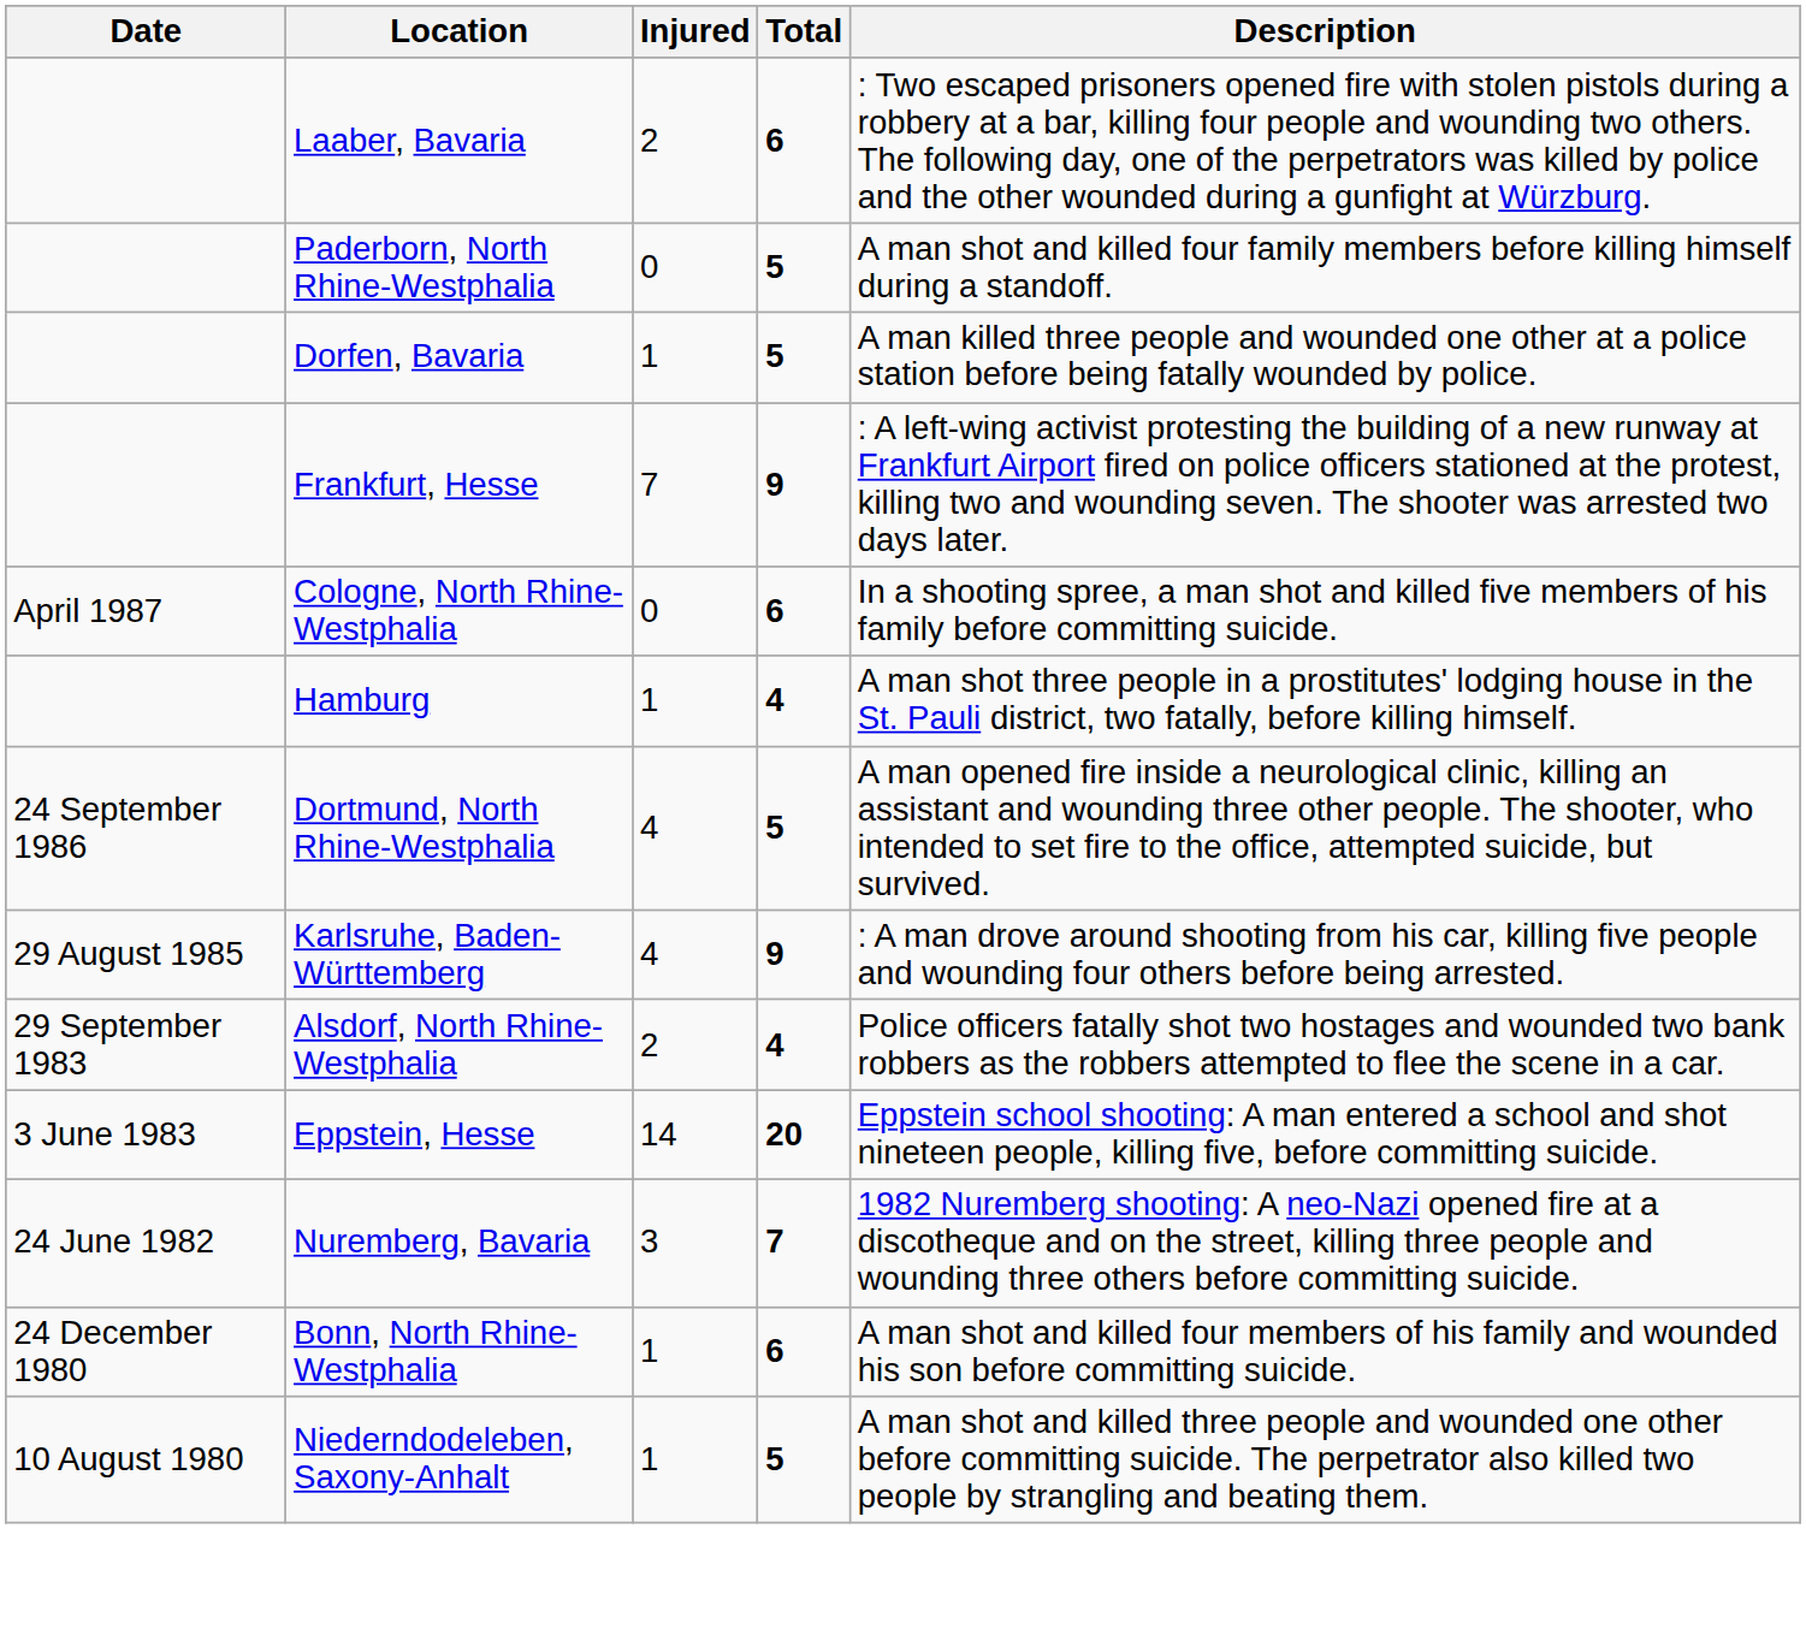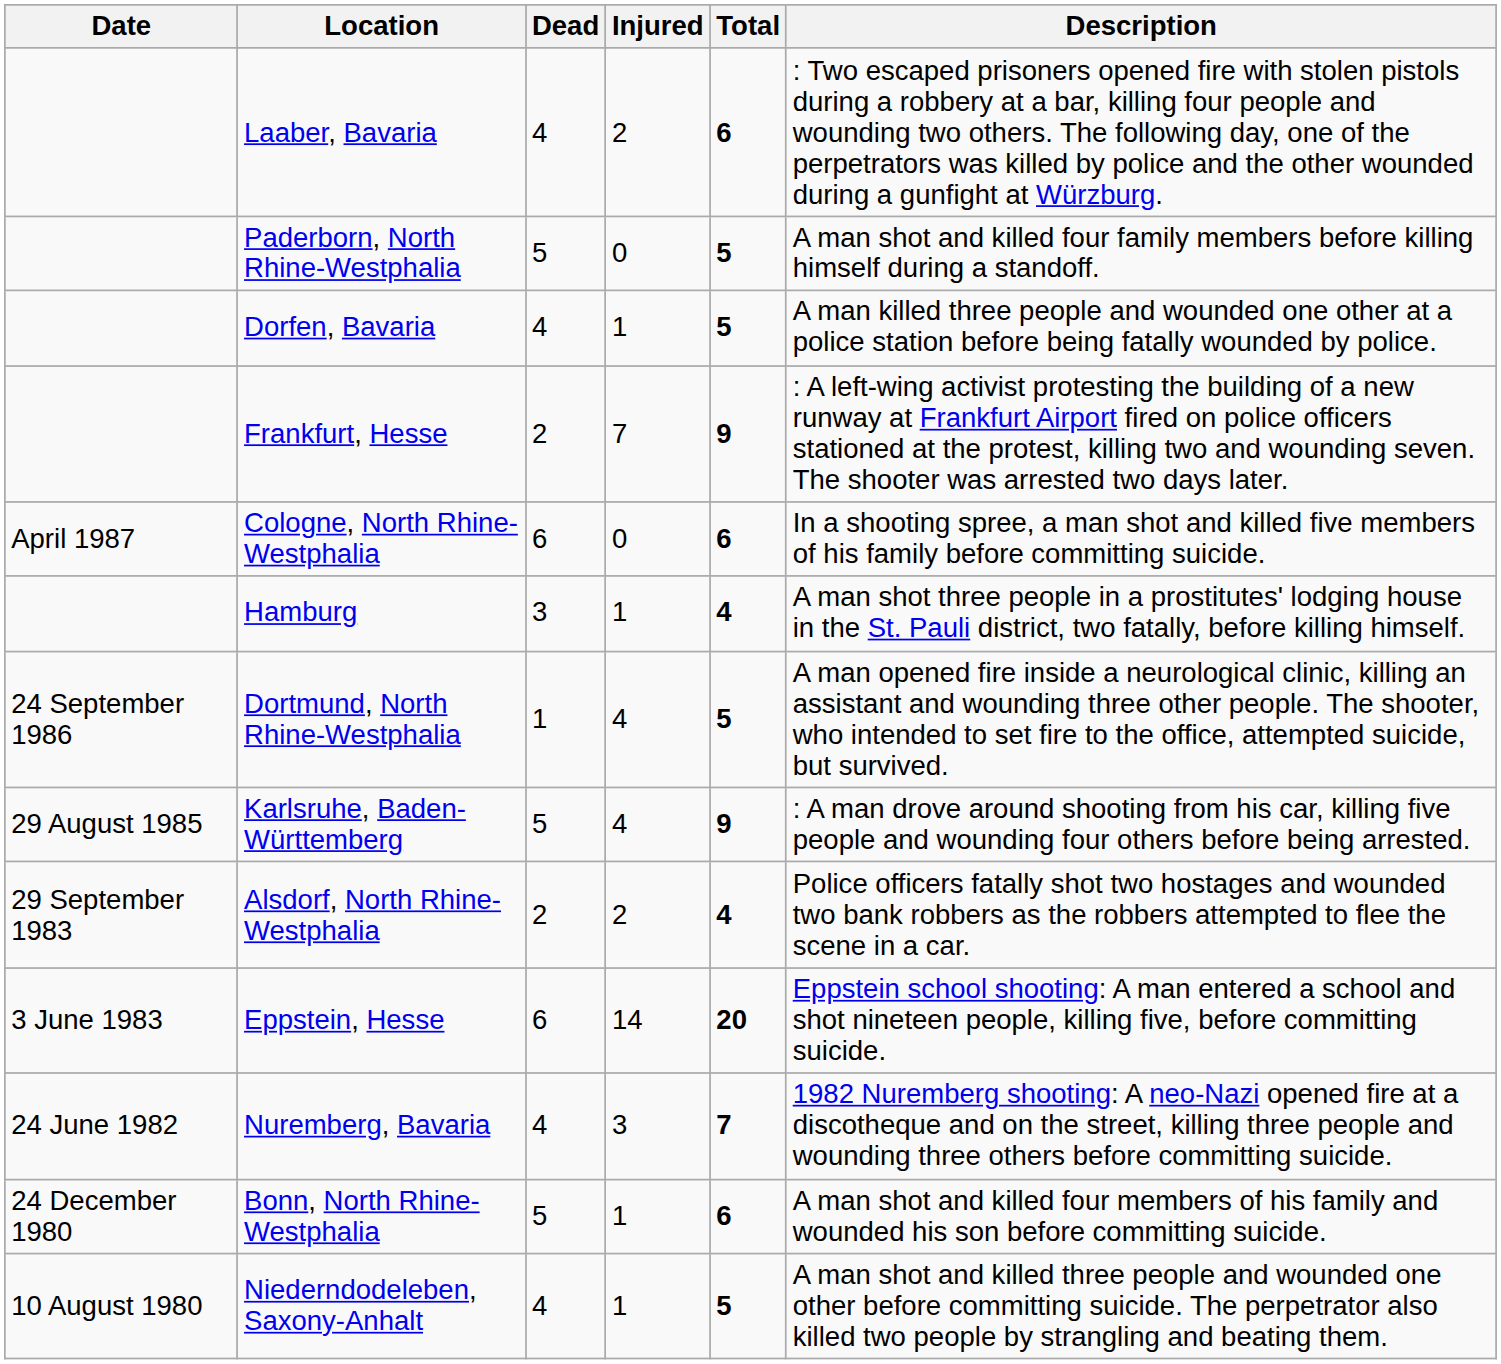 <table class="wikitable sortable">
 <tr>
 <th scope="col" style="width: 8rem;">Date</th>
 <th scope="col" style="width: 10rem;">Location</th>
+<th data-sort-type=number>Dead</th>
 <th data-sort-type=number>Injured</th>
 <th data-sort-type=number>Total</th>
 <th class=unsortable>Description</th>
 </tr>
 <tr>
 <td></td>
 <td><a href='#'>Laaber</a>, <a href='#'>Bavaria</a></td>
+<td>4</td>
 <td>2</td>
 <td><strong>6</strong></td>
 <td>: Two escaped prisoners opened fire with stolen pistols during a robbery at a bar, killing four people and wounding two others. The following day, one of the perpetrators was killed by police and the other wounded during a gunfight at <a href='#'>Würzburg</a>.</td>
 </tr>
 <tr>
 <td></td>
 <td><a href='#'>Paderborn</a>, <a href='#'>North Rhine-Westphalia</a></td>
+<td>5</td>
 <td>0</td>
 <td><strong>5</strong></td>
 <td>A man shot and killed four family members before killing himself during a standoff.</td>
 </tr>
 <tr>
 <td></td>
 <td><a href='#'>Dorfen</a>, <a href='#'>Bavaria</a></td>
+<td>4</td>
 <td>1</td>
 <td><strong>5</strong></td>
 <td>A man killed three people and wounded one other at a police station before being fatally wounded by police.</td>
 </tr>
 <tr>
 <td></td>
 <td><a href='#'>Frankfurt</a>, <a href='#'>Hesse</a></td>
+<td>2</td>
 <td>7</td>
 <td><strong>9</strong></td>
 <td>: A left-wing activist protesting the building of a new runway at <a href='#'>Frankfurt Airport</a> fired on police officers stationed at the protest, killing two and wounding seven. The shooter was arrested two days later.</td>
 </tr>
 <tr>
 <td>April 1987</td>
 <td><a href='#'>Cologne</a>, <a href='#'>North Rhine-Westphalia</a></td>
+<td>6</td>
 <td>0</td>
 <td><strong>6</strong></td>
 <td>In a shooting spree, a man shot and killed five members of his family before committing suicide.</td>
 </tr>
 <tr>
 <td></td>
 <td><a href='#'>Hamburg</a></td>
+<td>3</td>
 <td>1</td>
 <td><strong>4</strong></td>
 <td>A man shot three people in a prostitutes' lodging house in the <a href='#'>St. Pauli</a> district, two fatally, before killing himself.</td>
 </tr>
 <tr>
 <td>24 September 1986</td>
 <td><a href='#'>Dortmund</a>, <a href='#'>North Rhine-Westphalia</a></td>
+<td>1</td>
 <td>4</td>
 <td><strong>5</strong></td>
 <td>A man opened fire inside a neurological clinic, killing an assistant and wounding three other people. The shooter, who intended to set fire to the office, attempted suicide, but survived.</td>
 </tr>
 <tr>
 <td>29 August 1985</td>
 <td><a href='#'>Karlsruhe</a>, <a href='#'>Baden-Württemberg</a></td>
+<td>5</td>
 <td>4</td>
 <td><strong>9</strong></td>
 <td>: A man drove around shooting from his car, killing five people and wounding four others before being arrested.</td>
 </tr>
 <tr>
 <td>29 September 1983</td>
 <td><a href='#'>Alsdorf</a>, <a href='#'>North Rhine-Westphalia</a></td>
 <td>2</td>
+<td>2</td>
 <td><strong>4</strong></td>
 <td>Police officers fatally shot two hostages and wounded two bank robbers as the robbers attempted to flee the scene in a car.</td>
 </tr>
 <tr>
 <td>3 June 1983</td>
 <td><a href='#'>Eppstein</a>, <a href='#'>Hesse</a></td>
+<td>6</td>
 <td>14</td>
 <td><strong>20</strong></td>
 <td><a href='#'>Eppstein school shooting</a>: A man entered a school and shot nineteen people, killing five, before committing suicide.</td>
 </tr>
 <tr>
 <td>24 June 1982</td>
 <td><a href='#'>Nuremberg</a>, <a href='#'>Bavaria</a></td>
+<td>4</td>
 <td>3</td>
 <td><strong>7</strong></td>
 <td><a href='#'>1982 Nuremberg shooting</a>: A <a href='#'>neo-Nazi</a> opened fire at a discotheque and on the street, killing three people and wounding three others before committing suicide.</td>
 </tr>
 <tr>
 <td>24 December 1980</td>
 <td><a href='#'>Bonn</a>, <a href='#'>North Rhine-Westphalia</a></td>
+<td>5</td>
 <td>1</td>
 <td><strong>6</strong></td>
 <td>A man shot and killed four members of his family and wounded his son before committing suicide.</td>
 </tr>
 <tr>
 <td>10 August 1980</td>
 <td><a href='#'>Niederndodeleben</a>, <a href='#'>Saxony-Anhalt</a></td>
+<td>4</td>
 <td>1</td>
 <td><strong>5</strong></td>
 <td>A man shot and killed three people and wounded one other before committing suicide. The perpetrator also killed two people by strangling and beating them.</td>
 </tr>
 </table>
